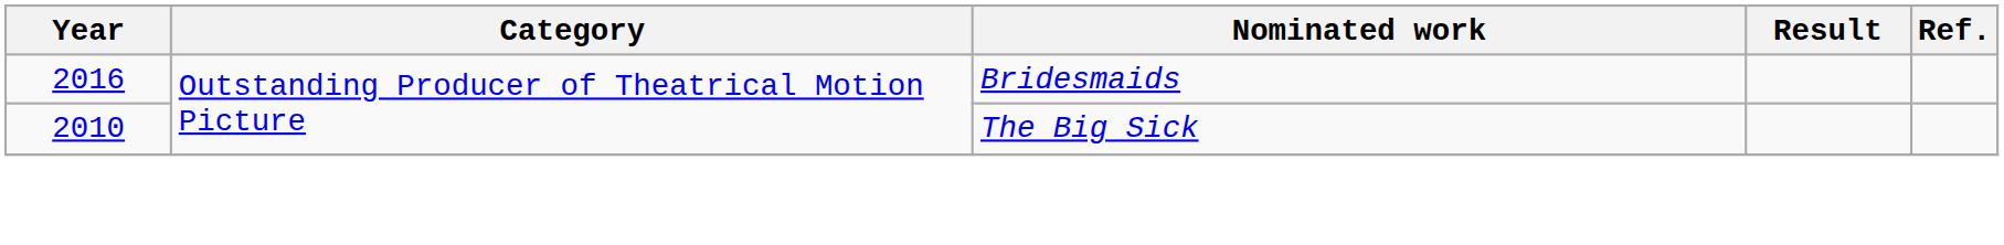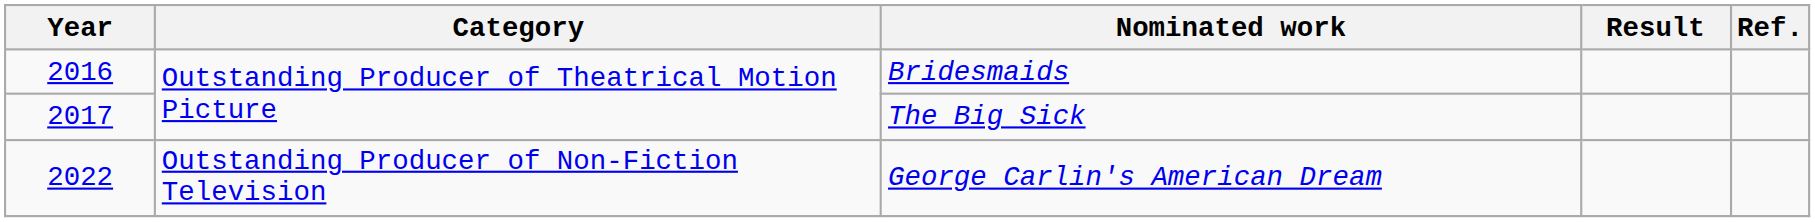 <table class=wikitable>
 <tr>
 <th scope="col" style="width:5em;">Year</th>
 <th scope="col" style="width:26em;">Category</th>
 <th scope="col" style="width:25em;">Nominated work</th>
 <th scope="col" style="width:5em;">Result</th>
 <th>Ref.</th>
 </tr>
 <tr>
 <td style="text-align:center;"><a href='#'>2016</a></td>
 <td rowspan=2><a href='#'>Outstanding Producer of Theatrical Motion Picture</a></td>
 <td><em><a href='#'>Bridesmaids</a></em></td>
 <td></td>
 <td></td>
 </tr>
 <tr>
-<td style="text-align:center;"><a href='#'>2010</a></td>
+<td style="text-align:center;"><a href='#'>2017</a></td>
 <td><em><a href='#'>The Big Sick</a></em></td>
+<td></td>
+<td></td>
+</tr>
+<tr>
+<td style="text-align:center;"><a href='#'>2022</a></td>
+<td><a href='#'>Outstanding Producer of Non-Fiction Television</a></td>
+<td><em><a href='#'>George Carlin's American Dream</a></em></td>
 <td></td>
 <td></td>
 </tr>
 <tr>
 </tr>
 </table>
